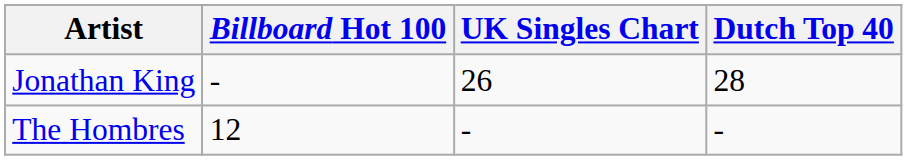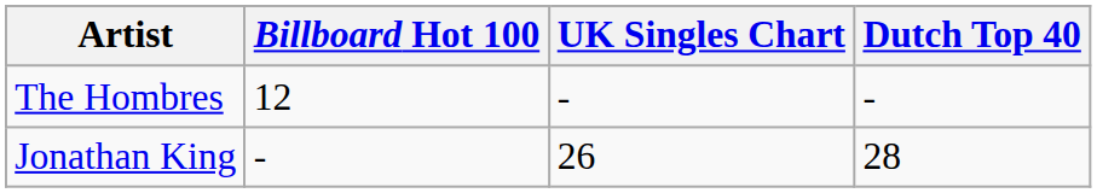 <table class="wikitable">
 <tr>
 <th>Artist</th>
 <th><a href='#'><em>Billboard</em> Hot 100</a></th>
 <th><a href='#'>UK Singles Chart</a></th>
 <th><a href='#'>Dutch Top 40</a></th>
 </tr>
 <tr>
+<td><a href='#'>The Hombres</a></td>
+<td>12</td>
+<td>-</td>
+<td>-</td>
+</tr>
+<tr>
 <td><a href='#'>Jonathan King</a></td>
 <td>-</td>
 <td>26</td>
 <td>28</td>
 </tr>
-<tr>
-<td><a href='#'>The Hombres</a></td>
-<td>12</td>
-<td>-</td>
-<td>-</td>
-</tr>
 </table>
